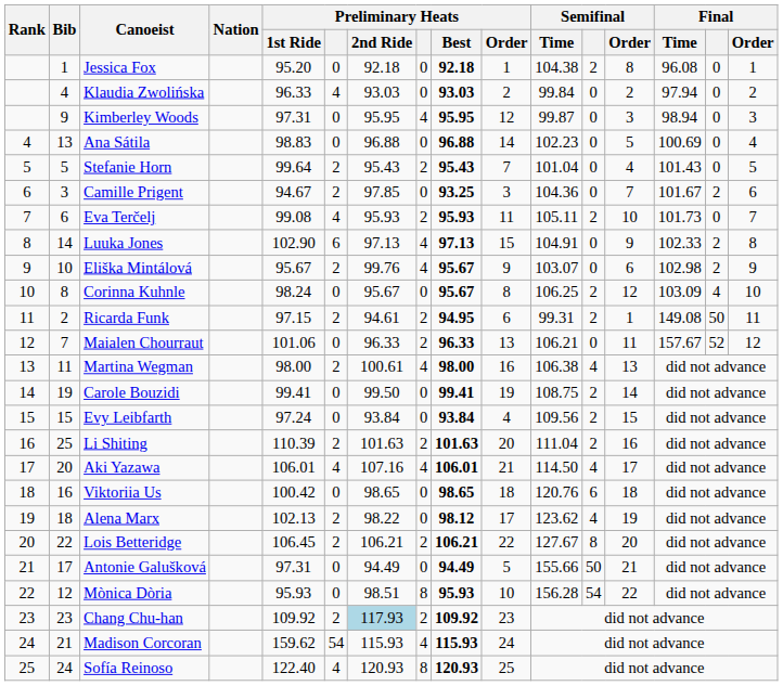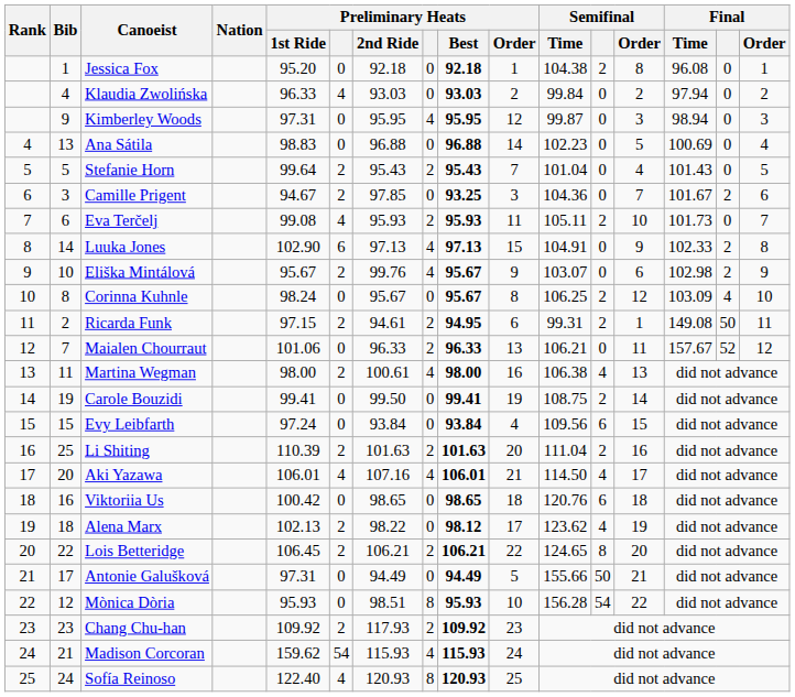 <table class="wikitable sortable" style="text-align:center">
 <tr>
 <th rowspan=2>Rank</th>
 <th rowspan=2>Bib</th>
 <th rowspan=2>Canoeist</th>
 <th rowspan=2>Nation</th>
 <th colspan=6>Preliminary Heats</th>
 <th colspan=3>Semifinal</th>
 <th colspan=3>Final</th>
 </tr>
 <tr>
 <th>1st Ride</th>
 <th></th>
 <th>2nd Ride</th>
 <th></th>
 <th>Best</th>
 <th>Order</th>
 <th>Time</th>
 <th></th>
 <th>Order</th>
 <th>Time</th>
 <th></th>
 <th>Order</th>
 </tr>
 <tr>
 <td></td>
 <td>1</td>
 <td align="left"><a href='#'>Jessica Fox</a></td>
 <td align="left"></td>
 <td>95.20</td>
 <td>0</td>
 <td>92.18</td>
 <td>0</td>
 <td><strong>92.18</strong></td>
 <td>1</td>
 <td>104.38</td>
 <td>2</td>
 <td>8</td>
 <td>96.08</td>
 <td>0</td>
 <td>1</td>
 </tr>
 <tr>
 <td></td>
 <td>4</td>
 <td align="left"><a href='#'>Klaudia Zwolińska</a></td>
 <td align="left"></td>
 <td>96.33</td>
 <td>4</td>
 <td>93.03</td>
 <td>0</td>
 <td><strong>93.03</strong></td>
 <td>2</td>
 <td>99.84</td>
 <td>0</td>
 <td>2</td>
 <td>97.94</td>
 <td>0</td>
 <td>2</td>
 </tr>
 <tr>
 <td></td>
 <td>9</td>
 <td align=left><a href='#'>Kimberley Woods</a></td>
 <td align=left></td>
 <td>97.31</td>
 <td>0</td>
 <td>95.95</td>
 <td>4</td>
 <td><strong>95.95</strong></td>
 <td>12</td>
 <td>99.87</td>
 <td>0</td>
 <td>3</td>
 <td>98.94</td>
 <td>0</td>
 <td>3</td>
 </tr>
 <tr>
 <td>4</td>
 <td>13</td>
 <td align="left"><a href='#'>Ana Sátila</a></td>
 <td align="left"></td>
 <td>98.83</td>
 <td>0</td>
 <td>96.88</td>
 <td>0</td>
 <td><strong>96.88</strong></td>
 <td>14</td>
 <td>102.23</td>
 <td>0</td>
 <td>5</td>
 <td>100.69</td>
 <td>0</td>
 <td>4</td>
 </tr>
 <tr>
 <td>5</td>
 <td>5</td>
 <td align=left><a href='#'>Stefanie Horn</a></td>
 <td align=left></td>
 <td>99.64</td>
 <td>2</td>
 <td>95.43</td>
 <td>2</td>
 <td><strong>95.43</strong></td>
 <td>7</td>
 <td>101.04</td>
 <td>0</td>
 <td>4</td>
 <td>101.43</td>
 <td>0</td>
 <td>5</td>
 </tr>
 <tr>
 <td>6</td>
 <td>3</td>
 <td align="left"><a href='#'>Camille Prigent</a></td>
 <td align="left"></td>
 <td>94.67</td>
 <td>2</td>
 <td>97.85</td>
 <td>0</td>
 <td><strong>93.25</strong></td>
 <td>3</td>
 <td>104.36</td>
 <td>0</td>
 <td>7</td>
 <td>101.67</td>
 <td>2</td>
 <td>6</td>
 </tr>
 <tr>
 <td>7</td>
 <td>6</td>
 <td align="left"><a href='#'>Eva Terčelj</a></td>
 <td align="left"></td>
 <td>99.08</td>
 <td>4</td>
 <td>95.93</td>
 <td>2</td>
 <td><strong>95.93</strong></td>
 <td>11</td>
 <td>105.11</td>
 <td>2</td>
 <td>10</td>
 <td>101.73</td>
 <td>0</td>
 <td>7</td>
 </tr>
 <tr>
 <td>8</td>
 <td>14</td>
 <td align="left"><a href='#'>Luuka Jones</a></td>
 <td align="left"></td>
 <td>102.90</td>
 <td>6</td>
 <td>97.13</td>
 <td>4</td>
 <td><strong>97.13</strong></td>
 <td>15</td>
 <td>104.91</td>
 <td>0</td>
 <td>9</td>
 <td>102.33</td>
 <td>2</td>
 <td>8</td>
 </tr>
 <tr>
 <td>9</td>
 <td>10</td>
 <td align="left"><a href='#'>Eliška Mintálová</a></td>
 <td align="left"></td>
 <td>95.67</td>
 <td>2</td>
 <td>99.76</td>
 <td>4</td>
 <td><strong>95.67</strong></td>
 <td>9</td>
 <td>103.07</td>
 <td>0</td>
 <td>6</td>
 <td>102.98</td>
 <td>2</td>
 <td>9</td>
 </tr>
 <tr>
 <td>10</td>
 <td>8</td>
 <td align="left"><a href='#'>Corinna Kuhnle</a></td>
 <td align="left"></td>
 <td>98.24</td>
 <td>0</td>
 <td>95.67</td>
 <td>0</td>
 <td><strong>95.67</strong></td>
 <td>8</td>
 <td>106.25</td>
 <td>2</td>
 <td>12</td>
 <td>103.09</td>
 <td>4</td>
 <td>10</td>
 </tr>
 <tr>
 <td>11</td>
 <td>2</td>
 <td align="left"><a href='#'>Ricarda Funk</a></td>
 <td align="left"></td>
 <td>97.15</td>
 <td>2</td>
 <td>94.61</td>
 <td>2</td>
 <td><strong>94.95</strong></td>
 <td>6</td>
 <td>99.31</td>
 <td>2</td>
 <td>1</td>
 <td>149.08</td>
 <td>50</td>
 <td>11</td>
 </tr>
 <tr>
 <td>12</td>
 <td>7</td>
 <td align="left"><a href='#'>Maialen Chourraut</a></td>
 <td align="left"></td>
 <td>101.06</td>
 <td>0</td>
 <td>96.33</td>
 <td>2</td>
 <td><strong>96.33</strong></td>
 <td>13</td>
 <td>106.21</td>
 <td>0</td>
 <td>11</td>
 <td>157.67</td>
 <td>52</td>
 <td>12</td>
 </tr>
 <tr>
 <td>13</td>
 <td>11</td>
 <td align=left><a href='#'>Martina Wegman</a></td>
 <td align=left></td>
 <td>98.00</td>
 <td>2</td>
 <td>100.61</td>
 <td>4</td>
 <td><strong>98.00</strong></td>
 <td>16</td>
 <td>106.38</td>
 <td>4</td>
 <td>13</td>
 <td colspan="3">did not advance</td>
 </tr>
 <tr>
 <td>14</td>
 <td>19</td>
 <td align="left"><a href='#'>Carole Bouzidi</a></td>
 <td align="left"></td>
 <td>99.41</td>
 <td>0</td>
 <td>99.50</td>
 <td>0</td>
 <td><strong>99.41</strong></td>
 <td>19</td>
 <td>108.75</td>
 <td>2</td>
 <td>14</td>
 <td colspan="3">did not advance</td>
 </tr>
 <tr>
 <td>15</td>
 <td>15</td>
 <td align="left"><a href='#'>Evy Leibfarth</a></td>
 <td align="left"></td>
 <td>97.24</td>
 <td>0</td>
 <td>93.84</td>
 <td>0</td>
 <td><strong>93.84</strong></td>
 <td>4</td>
 <td>109.56</td>
-<td>2</td>
+<td>6</td>
 <td>15</td>
 <td colspan="3">did not advance</td>
 </tr>
 <tr>
 <td>16</td>
 <td>25</td>
 <td align="left"><a href='#'>Li Shiting</a></td>
 <td align="left"></td>
 <td>110.39</td>
 <td>2</td>
 <td>101.63</td>
 <td>2</td>
 <td><strong>101.63</strong></td>
 <td>20</td>
 <td>111.04</td>
 <td>2</td>
 <td>16</td>
 <td colspan="3">did not advance</td>
 </tr>
 <tr>
 <td>17</td>
 <td>20</td>
 <td align="left"><a href='#'>Aki Yazawa</a></td>
 <td align="left"></td>
 <td>106.01</td>
 <td>4</td>
 <td>107.16</td>
 <td>4</td>
 <td><strong>106.01</strong></td>
 <td>21</td>
 <td>114.50</td>
 <td>4</td>
 <td>17</td>
 <td colspan="3">did not advance</td>
 </tr>
 <tr>
 <td>18</td>
 <td>16</td>
 <td align="left"><a href='#'>Viktoriia Us</a></td>
 <td align="left"></td>
 <td>100.42</td>
 <td>0</td>
 <td>98.65</td>
 <td>0</td>
 <td><strong>98.65</strong></td>
 <td>18</td>
 <td>120.76</td>
 <td>6</td>
 <td>18</td>
 <td colspan="3">did not advance</td>
 </tr>
 <tr>
 <td>19</td>
 <td>18</td>
 <td align="left"><a href='#'>Alena Marx</a></td>
 <td align="left"></td>
 <td>102.13</td>
 <td>2</td>
 <td>98.22</td>
 <td>0</td>
 <td><strong>98.12</strong></td>
 <td>17</td>
 <td>123.62</td>
 <td>4</td>
 <td>19</td>
 <td colspan="3">did not advance</td>
 </tr>
 <tr>
 <td>20</td>
 <td>22</td>
 <td align=left><a href='#'>Lois Betteridge</a></td>
 <td align=left></td>
 <td>106.45</td>
 <td>2</td>
 <td>106.21</td>
 <td>2</td>
 <td><strong>106.21</strong></td>
 <td>22</td>
-<td>127.67</td>
+<td>124.65</td>
 <td>8</td>
 <td>20</td>
 <td colspan="3">did not advance</td>
 </tr>
 <tr>
 <td>21</td>
 <td>17</td>
 <td align="left"><a href='#'>Antonie Galušková</a></td>
 <td align="left"></td>
 <td>97.31</td>
 <td>0</td>
 <td>94.49</td>
 <td>0</td>
 <td><strong>94.49</strong></td>
 <td>5</td>
 <td>155.66</td>
 <td>50</td>
 <td>21</td>
 <td colspan="3">did not advance</td>
 </tr>
 <tr>
 <td>22</td>
 <td>12</td>
 <td align="left"><a href='#'>Mònica Dòria</a></td>
 <td align="left"></td>
 <td>95.93</td>
 <td>0</td>
 <td>98.51</td>
 <td>8</td>
 <td><strong>95.93</strong></td>
 <td>10</td>
 <td>156.28</td>
 <td>54</td>
 <td>22</td>
 <td colspan="3">did not advance</td>
 </tr>
 <tr>
 <td>23</td>
 <td>23</td>
 <td align=left><a href='#'>Chang Chu-han</a></td>
 <td align=left></td>
 <td>109.92</td>
 <td>2</td>
-<td style="background: lightblue;">117.93</td>
+<td>117.93</td>
 <td>2</td>
 <td><strong>109.92</strong></td>
 <td>23</td>
 <td colspan=6>did not advance</td>
 </tr>
 <tr>
 <td>24</td>
 <td>21</td>
 <td align=left><a href='#'>Madison Corcoran</a></td>
 <td align=left></td>
 <td>159.62</td>
 <td>54</td>
 <td>115.93</td>
 <td>4</td>
 <td><strong>115.93</strong></td>
 <td>24</td>
 <td colspan=6>did not advance</td>
 </tr>
 <tr>
 <td>25</td>
 <td>24</td>
 <td align=left><a href='#'>Sofía Reinoso</a></td>
 <td align=left></td>
 <td>122.40</td>
 <td>4</td>
 <td>120.93</td>
 <td>8</td>
 <td><strong>120.93</strong></td>
 <td>25</td>
 <td colspan=6>did not advance</td>
 </tr>
 </table>
